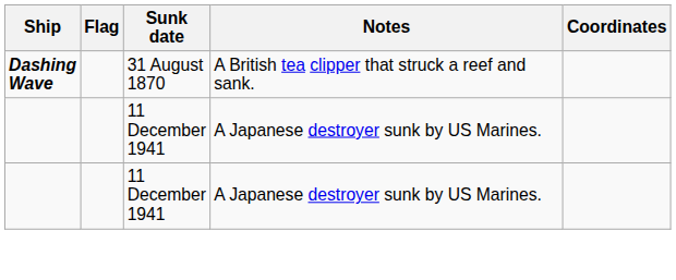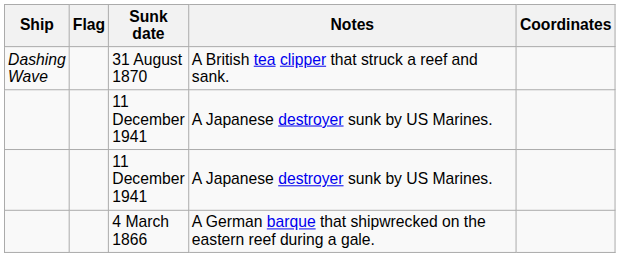 <table class=wikitable | style = "width:100%">
 <tr>
 <th style="width:10%">Ship</th>
 <th>Flag</th>
 <th style="width:10%">Sunk date</th>
 <th style="width:70%">Notes</th>
 <th style="width:10%">Coordinates</th>
 </tr>
 <tr>
-<td><strong><em>Dashing Wave</em></strong></td>
+<td><em>Dashing Wave</em></td>
 <td></td>
 <td>31 August 1870</td>
 <td>A British <a href='#'>tea</a> <a href='#'>clipper</a> that struck a reef and sank.</td>
 <td></td>
 </tr>
 <tr>
 <td></td>
 <td></td>
 <td>11 December 1941</td>
 <td>A Japanese <a href='#'>destroyer</a> sunk by US Marines.</td>
 <td></td>
 </tr>
 <tr>
 <td></td>
 <td></td>
 <td>11 December 1941</td>
 <td>A Japanese <a href='#'>destroyer</a> sunk by US Marines.</td>
 <td></td>
 </tr>
+<tr>
+<td></td>
+<td></td>
+<td>4 March 1866</td>
+<td>A German <a href='#'>barque</a> that shipwrecked on the eastern reef during a gale.</td>
+<td></td>
+</tr>
 </table>
